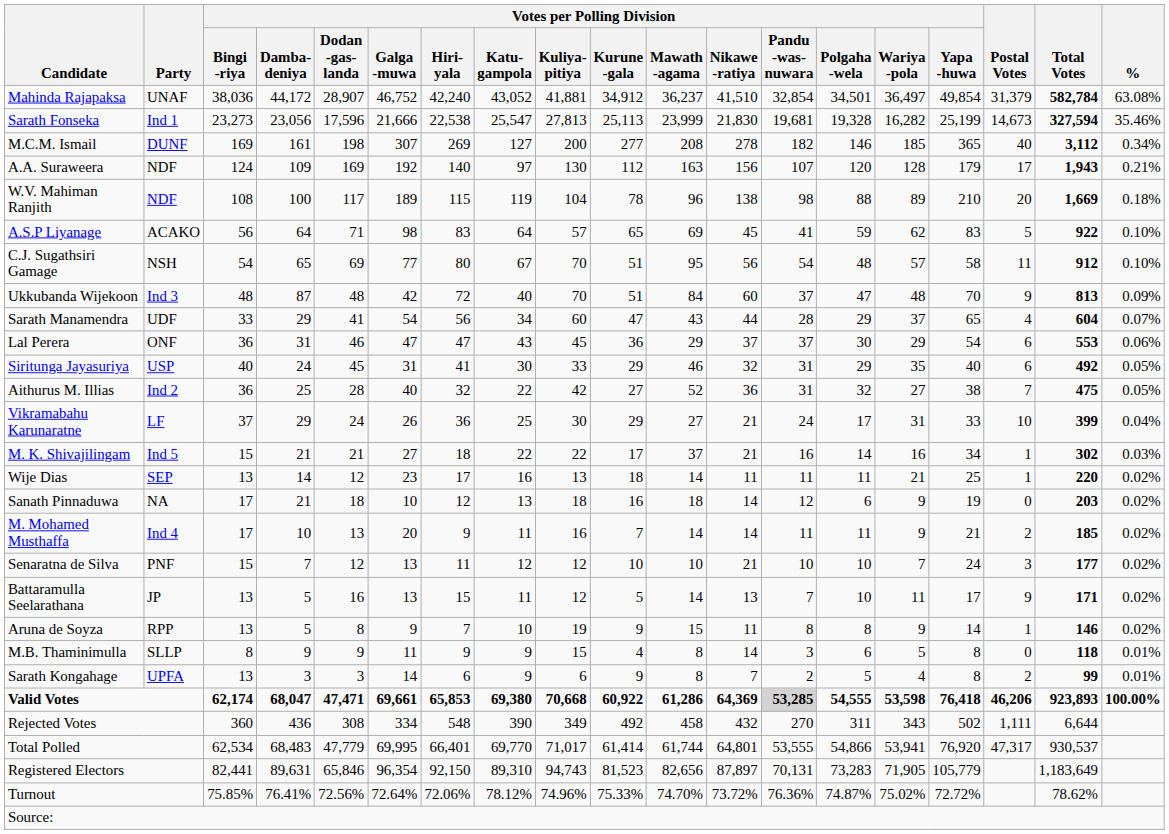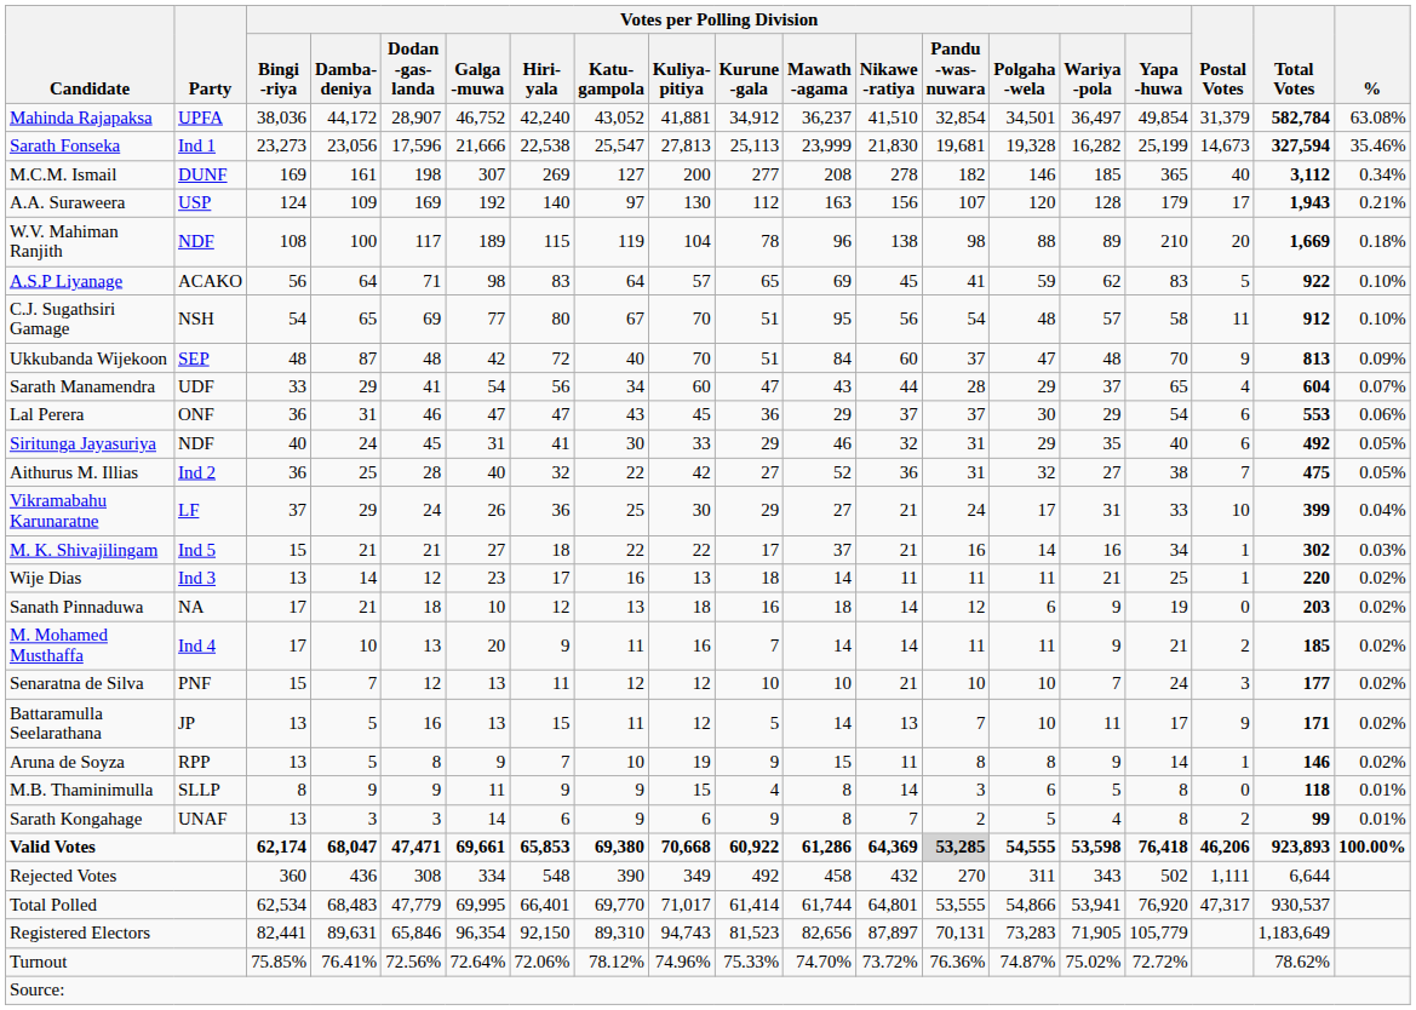 <table class="wikitable" border="1" style="text-align:right;">
 <tr>
 <th align=left valign=bottom rowspan=2 width="180">Candidate</th>
 <th align=left valign=bottom rowspan=2 width="40">Party</th>
 <th colspan=14>Votes per Polling Division</th>
 <th align=center valign=bottom rowspan=2 width="50">Postal<br>Votes</th>
 <th align=center valign=bottom rowspan=2 width="50">Total Votes</th>
 <th align=center valign=bottom rowspan=2 width="50">%</th>
 </tr>
 <tr>
 <th align=center valign=bottom width="50">Bingi<br>-riya</th>
 <th align=center valign=bottom width="50">Damba-<br>deniya</th>
 <th align=center valign=bottom width="50">Dodan<br>-gas-<br>landa</th>
 <th align=center valign=bottom width="50">Galga<br>-muwa</th>
 <th align=center valign=bottom width="50">Hiri-<br>yala</th>
 <th align=center valign=bottom width="50">Katu-<br>gampola</th>
 <th align=center valign=bottom width="50">Kuliya-<br>pitiya</th>
 <th align=center valign=bottom width="50">Kurune<br>-gala</th>
 <th align=center valign=bottom width="50">Mawath<br>-agama</th>
 <th align=center valign=bottom width="50">Nikawe<br>-ratiya</th>
 <th align=center valign=bottom width="50">Pandu<br>-was-<br>nuwara</th>
 <th align=center valign=bottom width="50">Polgaha<br>-wela</th>
 <th align=center valign=bottom width="50">Wariya<br>-pola</th>
 <th align=center valign=bottom width="50">Yapa<br>-huwa</th>
 </tr>
 <tr>
 <td align=left><a href='#'>Mahinda Rajapaksa</a></td>
-<td align=left>UNAF</td>
+<td align=left><a href='#'>UPFA</a></td>
 <td>38,036</td>
 <td>44,172</td>
 <td>28,907</td>
 <td>46,752</td>
 <td>42,240</td>
 <td>43,052</td>
 <td>41,881</td>
 <td>34,912</td>
 <td>36,237</td>
 <td>41,510</td>
 <td>32,854</td>
 <td>34,501</td>
 <td>36,497</td>
 <td>49,854</td>
 <td>31,379</td>
 <td><strong>582,784</strong></td>
 <td>63.08%</td>
 </tr>
 <tr>
 <td align=left><a href='#'>Sarath Fonseka</a></td>
 <td align=left><a href='#'>Ind 1</a></td>
 <td>23,273</td>
 <td>23,056</td>
 <td>17,596</td>
 <td>21,666</td>
 <td>22,538</td>
 <td>25,547</td>
 <td>27,813</td>
 <td>25,113</td>
 <td>23,999</td>
 <td>21,830</td>
 <td>19,681</td>
 <td>19,328</td>
 <td>16,282</td>
 <td>25,199</td>
 <td>14,673</td>
 <td><strong>327,594</strong></td>
 <td>35.46%</td>
 </tr>
 <tr>
 <td align=left>M.C.M. Ismail</td>
 <td align=left><a href='#'>DUNF</a></td>
 <td>169</td>
 <td>161</td>
 <td>198</td>
 <td>307</td>
 <td>269</td>
 <td>127</td>
 <td>200</td>
 <td>277</td>
 <td>208</td>
 <td>278</td>
 <td>182</td>
 <td>146</td>
 <td>185</td>
 <td>365</td>
 <td>40</td>
 <td><strong>3,112</strong></td>
 <td>0.34%</td>
 </tr>
 <tr>
 <td align=left>A.A. Suraweera</td>
-<td align=left>NDF</td>
+<td align=left><a href='#'>USP</a></td>
 <td>124</td>
 <td>109</td>
 <td>169</td>
 <td>192</td>
 <td>140</td>
 <td>97</td>
 <td>130</td>
 <td>112</td>
 <td>163</td>
 <td>156</td>
 <td>107</td>
 <td>120</td>
 <td>128</td>
 <td>179</td>
 <td>17</td>
 <td><strong>1,943</strong></td>
 <td>0.21%</td>
 </tr>
 <tr>
 <td align=left>W.V. Mahiman Ranjith</td>
 <td align=left><a href='#'>NDF</a></td>
 <td>108</td>
 <td>100</td>
 <td>117</td>
 <td>189</td>
 <td>115</td>
 <td>119</td>
 <td>104</td>
 <td>78</td>
 <td>96</td>
 <td>138</td>
 <td>98</td>
 <td>88</td>
 <td>89</td>
 <td>210</td>
 <td>20</td>
 <td><strong>1,669</strong></td>
 <td>0.18%</td>
 </tr>
 <tr>
 <td align=left><a href='#'>A.S.P Liyanage</a></td>
 <td align=left>ACAKO</td>
 <td>56</td>
 <td>64</td>
 <td>71</td>
 <td>98</td>
 <td>83</td>
 <td>64</td>
 <td>57</td>
 <td>65</td>
 <td>69</td>
 <td>45</td>
 <td>41</td>
 <td>59</td>
 <td>62</td>
 <td>83</td>
 <td>5</td>
 <td><strong>922</strong></td>
 <td>0.10%</td>
 </tr>
 <tr>
 <td align=left>C.J. Sugathsiri Gamage</td>
 <td align=left>NSH</td>
 <td>54</td>
 <td>65</td>
 <td>69</td>
 <td>77</td>
 <td>80</td>
 <td>67</td>
 <td>70</td>
 <td>51</td>
 <td>95</td>
 <td>56</td>
 <td>54</td>
 <td>48</td>
 <td>57</td>
 <td>58</td>
 <td>11</td>
 <td><strong>912</strong></td>
 <td>0.10%</td>
 </tr>
 <tr>
 <td align=left>Ukkubanda Wijekoon</td>
-<td align=left><a href='#'>Ind 3</a></td>
+<td align=left><a href='#'>SEP</a></td>
 <td>48</td>
 <td>87</td>
 <td>48</td>
 <td>42</td>
 <td>72</td>
 <td>40</td>
 <td>70</td>
 <td>51</td>
 <td>84</td>
 <td>60</td>
 <td>37</td>
 <td>47</td>
 <td>48</td>
 <td>70</td>
 <td>9</td>
 <td><strong>813</strong></td>
 <td>0.09%</td>
 </tr>
 <tr>
 <td align=left>Sarath Manamendra</td>
 <td align=left>UDF</td>
 <td>33</td>
 <td>29</td>
 <td>41</td>
 <td>54</td>
 <td>56</td>
 <td>34</td>
 <td>60</td>
 <td>47</td>
 <td>43</td>
 <td>44</td>
 <td>28</td>
 <td>29</td>
 <td>37</td>
 <td>65</td>
 <td>4</td>
 <td><strong>604</strong></td>
 <td>0.07%</td>
 </tr>
 <tr>
 <td align=left>Lal Perera</td>
 <td align=left>ONF</td>
 <td>36</td>
 <td>31</td>
 <td>46</td>
 <td>47</td>
 <td>47</td>
 <td>43</td>
 <td>45</td>
 <td>36</td>
 <td>29</td>
 <td>37</td>
 <td>37</td>
 <td>30</td>
 <td>29</td>
 <td>54</td>
 <td>6</td>
 <td><strong>553</strong></td>
 <td>0.06%</td>
 </tr>
 <tr>
 <td align=left><a href='#'>Siritunga Jayasuriya</a></td>
-<td align=left><a href='#'>USP</a></td>
+<td align=left>NDF</td>
 <td>40</td>
 <td>24</td>
 <td>45</td>
 <td>31</td>
 <td>41</td>
 <td>30</td>
 <td>33</td>
 <td>29</td>
 <td>46</td>
 <td>32</td>
 <td>31</td>
 <td>29</td>
 <td>35</td>
 <td>40</td>
 <td>6</td>
 <td><strong>492</strong></td>
 <td>0.05%</td>
 </tr>
 <tr>
 <td align=left>Aithurus M. Illias</td>
 <td align=left><a href='#'>Ind 2</a></td>
 <td>36</td>
 <td>25</td>
 <td>28</td>
 <td>40</td>
 <td>32</td>
 <td>22</td>
 <td>42</td>
 <td>27</td>
 <td>52</td>
 <td>36</td>
 <td>31</td>
 <td>32</td>
 <td>27</td>
 <td>38</td>
 <td>7</td>
 <td><strong>475</strong></td>
 <td>0.05%</td>
 </tr>
 <tr>
 <td align=left><a href='#'>Vikramabahu Karunaratne</a></td>
 <td align=left><a href='#'>LF</a></td>
 <td>37</td>
 <td>29</td>
 <td>24</td>
 <td>26</td>
 <td>36</td>
 <td>25</td>
 <td>30</td>
 <td>29</td>
 <td>27</td>
 <td>21</td>
 <td>24</td>
 <td>17</td>
 <td>31</td>
 <td>33</td>
 <td>10</td>
 <td><strong>399</strong></td>
 <td>0.04%</td>
 </tr>
 <tr>
 <td align=left><a href='#'>M. K. Shivajilingam</a></td>
 <td align=left><a href='#'>Ind 5</a></td>
 <td>15</td>
 <td>21</td>
 <td>21</td>
 <td>27</td>
 <td>18</td>
 <td>22</td>
 <td>22</td>
 <td>17</td>
 <td>37</td>
 <td>21</td>
 <td>16</td>
 <td>14</td>
 <td>16</td>
 <td>34</td>
 <td>1</td>
 <td><strong>302</strong></td>
 <td>0.03%</td>
 </tr>
 <tr>
 <td align=left>Wije Dias</td>
-<td align=left><a href='#'>SEP</a></td>
+<td align=left><a href='#'>Ind 3</a></td>
 <td>13</td>
 <td>14</td>
 <td>12</td>
 <td>23</td>
 <td>17</td>
 <td>16</td>
 <td>13</td>
 <td>18</td>
 <td>14</td>
 <td>11</td>
 <td>11</td>
 <td>11</td>
 <td>21</td>
 <td>25</td>
 <td>1</td>
 <td><strong>220</strong></td>
 <td>0.02%</td>
 </tr>
 <tr>
 <td align=left>Sanath Pinnaduwa</td>
 <td align=left>NA</td>
 <td>17</td>
 <td>21</td>
 <td>18</td>
 <td>10</td>
 <td>12</td>
 <td>13</td>
 <td>18</td>
 <td>16</td>
 <td>18</td>
 <td>14</td>
 <td>12</td>
 <td>6</td>
 <td>9</td>
 <td>19</td>
 <td>0</td>
 <td><strong>203</strong></td>
 <td>0.02%</td>
 </tr>
 <tr>
 <td align=left><a href='#'>M. Mohamed Musthaffa</a></td>
 <td align=left><a href='#'>Ind 4</a></td>
 <td>17</td>
 <td>10</td>
 <td>13</td>
 <td>20</td>
 <td>9</td>
 <td>11</td>
 <td>16</td>
 <td>7</td>
 <td>14</td>
 <td>14</td>
 <td>11</td>
 <td>11</td>
 <td>9</td>
 <td>21</td>
 <td>2</td>
 <td><strong>185</strong></td>
 <td>0.02%</td>
 </tr>
 <tr>
 <td align=left>Senaratna de Silva</td>
 <td align=left>PNF</td>
 <td>15</td>
 <td>7</td>
 <td>12</td>
 <td>13</td>
 <td>11</td>
 <td>12</td>
 <td>12</td>
 <td>10</td>
 <td>10</td>
 <td>21</td>
 <td>10</td>
 <td>10</td>
 <td>7</td>
 <td>24</td>
 <td>3</td>
 <td><strong>177</strong></td>
 <td>0.02%</td>
 </tr>
 <tr>
 <td align=left>Battaramulla Seelarathana</td>
 <td align=left>JP</td>
 <td>13</td>
 <td>5</td>
 <td>16</td>
 <td>13</td>
 <td>15</td>
 <td>11</td>
 <td>12</td>
 <td>5</td>
 <td>14</td>
 <td>13</td>
 <td>7</td>
 <td>10</td>
 <td>11</td>
 <td>17</td>
 <td>9</td>
 <td><strong>171</strong></td>
 <td>0.02%</td>
 </tr>
 <tr>
 <td align=left>Aruna de Soyza</td>
 <td align=left>RPP</td>
 <td>13</td>
 <td>5</td>
 <td>8</td>
 <td>9</td>
 <td>7</td>
 <td>10</td>
 <td>19</td>
 <td>9</td>
 <td>15</td>
 <td>11</td>
 <td>8</td>
 <td>8</td>
 <td>9</td>
 <td>14</td>
 <td>1</td>
 <td><strong>146</strong></td>
 <td>0.02%</td>
 </tr>
 <tr>
 <td align=left>M.B. Thaminimulla</td>
 <td align=left>SLLP</td>
 <td>8</td>
 <td>9</td>
 <td>9</td>
 <td>11</td>
 <td>9</td>
 <td>9</td>
 <td>15</td>
 <td>4</td>
 <td>8</td>
 <td>14</td>
 <td>3</td>
 <td>6</td>
 <td>5</td>
 <td>8</td>
 <td>0</td>
 <td><strong>118</strong></td>
 <td>0.01%</td>
 </tr>
 <tr>
 <td align=left>Sarath Kongahage</td>
-<td align=left><a href='#'>UPFA</a></td>
+<td align=left>UNAF</td>
 <td>13</td>
 <td>3</td>
 <td>3</td>
 <td>14</td>
 <td>6</td>
 <td>9</td>
 <td>6</td>
 <td>9</td>
 <td>8</td>
 <td>7</td>
 <td>2</td>
 <td>5</td>
 <td>4</td>
 <td>8</td>
 <td>2</td>
 <td><strong>99</strong></td>
 <td>0.01%</td>
 </tr>
 <tr>
 <td align=left colspan=2><strong>Valid Votes</strong></td>
 <td><strong>62,174</strong></td>
 <td><strong>68,047</strong></td>
 <td><strong>47,471</strong></td>
 <td><strong>69,661</strong></td>
 <td><strong>65,853</strong></td>
 <td><strong>69,380</strong></td>
 <td><strong>70,668</strong></td>
 <td><strong>60,922</strong></td>
 <td><strong>61,286</strong></td>
 <td><strong>64,369</strong></td>
 <td style="background: lightgrey;"><strong>53,285</strong></td>
 <td><strong>54,555</strong></td>
 <td><strong>53,598</strong></td>
 <td><strong>76,418</strong></td>
 <td><strong>46,206</strong></td>
 <td><strong>923,893</strong></td>
 <td><strong>100.00%</strong></td>
 </tr>
 <tr>
 <td align=left colspan=2>Rejected Votes</td>
 <td>360</td>
 <td>436</td>
 <td>308</td>
 <td>334</td>
 <td>548</td>
 <td>390</td>
 <td>349</td>
 <td>492</td>
 <td>458</td>
 <td>432</td>
 <td>270</td>
 <td>311</td>
 <td>343</td>
 <td>502</td>
 <td>1,111</td>
 <td>6,644</td>
 <td></td>
 </tr>
 <tr>
 <td align=left colspan=2>Total Polled</td>
 <td>62,534</td>
 <td>68,483</td>
 <td>47,779</td>
 <td>69,995</td>
 <td>66,401</td>
 <td>69,770</td>
 <td>71,017</td>
 <td>61,414</td>
 <td>61,744</td>
 <td>64,801</td>
 <td>53,555</td>
 <td>54,866</td>
 <td>53,941</td>
 <td>76,920</td>
 <td>47,317</td>
 <td>930,537</td>
 <td></td>
 </tr>
 <tr>
 <td align=left colspan=2>Registered Electors</td>
 <td>82,441</td>
 <td>89,631</td>
 <td>65,846</td>
 <td>96,354</td>
 <td>92,150</td>
 <td>89,310</td>
 <td>94,743</td>
 <td>81,523</td>
 <td>82,656</td>
 <td>87,897</td>
 <td>70,131</td>
 <td>73,283</td>
 <td>71,905</td>
 <td>105,779</td>
 <td></td>
 <td>1,183,649</td>
 <td></td>
 </tr>
 <tr>
 <td align=left colspan=2>Turnout</td>
 <td>75.85%</td>
 <td>76.41%</td>
 <td>72.56%</td>
 <td>72.64%</td>
 <td>72.06%</td>
 <td>78.12%</td>
 <td>74.96%</td>
 <td>75.33%</td>
 <td>74.70%</td>
 <td>73.72%</td>
 <td>76.36%</td>
 <td>74.87%</td>
 <td>75.02%</td>
 <td>72.72%</td>
 <td></td>
 <td>78.62%</td>
 </tr>
 <tr>
 <td align=left colspan=19>Source:</td>
 </tr>
 </table>
